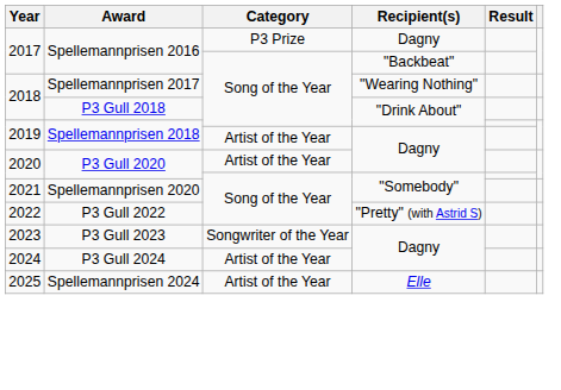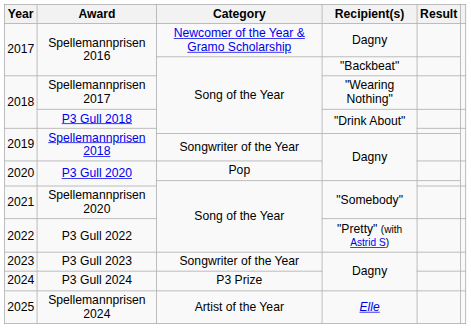 <table class="wikitable plainrowheaders" style="text-align:center;">
 <tr>
 <th>Year</th>
 <th>Award</th>
 <th>Category</th>
 <th>Recipient(s)</th>
 <th>Result</th>
 <th scope="row"></th>
 </tr>
 <tr>
 <td rowspan="2">2017</td>
 <td rowspan="2">Spellemannprisen 2016</td>
-<td>P3 Prize</td>
+<td><a href='#'>Newcomer of the Year & Gramo Scholarship</a></td>
 <td>Dagny</td>
 <td></td>
 <td rowspan="2" style="text-align:center;"></td>
 </tr>
 <tr>
 <td rowspan="4">Song of the Year</td>
 <td>"Backbeat"</td>
 <td></td>
 </tr>
 <tr>
 <td rowspan="2">2018</td>
 <td>Spellemannprisen 2017</td>
 <td>"Wearing Nothing"</td>
 <td></td>
 <td></td>
 </tr>
 <tr>
 <td><a href='#'>P3 Gull 2018</a></td>
 <td rowspan="2">"Drink About"</td>
 <td></td>
 <td></td>
 </tr>
 <tr>
 <td rowspan="2">2019</td>
 <td rowspan="2"><a href='#'>Spellemannprisen 2018</a></td>
 <td></td>
 <td rowspan="2"></td>
 </tr>
 <tr>
-<td>Artist of the Year</td>
+<td>Songwriter of the Year</td>
 <td rowspan="2">Dagny</td>
 <td></td>
 </tr>
 <tr>
 <td rowspan="2">2020</td>
 <td rowspan="2"><a href='#'>P3 Gull 2020</a></td>
-<td>Artist of the Year</td>
+<td>Pop</td>
 <td></td>
 <td rowspan="2"></td>
 </tr>
 <tr>
 <td rowspan="3">Song of the Year</td>
 <td rowspan="2">"Somebody"</td>
 <td></td>
 </tr>
 <tr>
 <td>2021</td>
 <td>Spellemannprisen 2020</td>
 <td></td>
 <td></td>
 </tr>
 <tr>
 <td>2022</td>
 <td>P3 Gull 2022</td>
 <td>"Pretty" <small>(with <a href='#'>Astrid S</a>)</small></td>
 <td></td>
 <td></td>
 </tr>
 <tr>
 <td>2023</td>
 <td>P3 Gull 2023</td>
 <td>Songwriter of the Year</td>
 <td rowspan="2">Dagny</td>
 <td></td>
 <td></td>
 </tr>
 <tr>
 <td>2024</td>
 <td>P3 Gull 2024</td>
-<td>Artist of the Year</td>
+<td>P3 Prize</td>
 <td></td>
 <td></td>
 </tr>
 <tr>
 <td>2025</td>
 <td>Spellemannprisen 2024</td>
 <td>Artist of the Year</td>
 <td><em><a href='#'>Elle</a></em></td>
 <td></td>
 <td style="text-align:center;"></td>
 </tr>
 </table>
